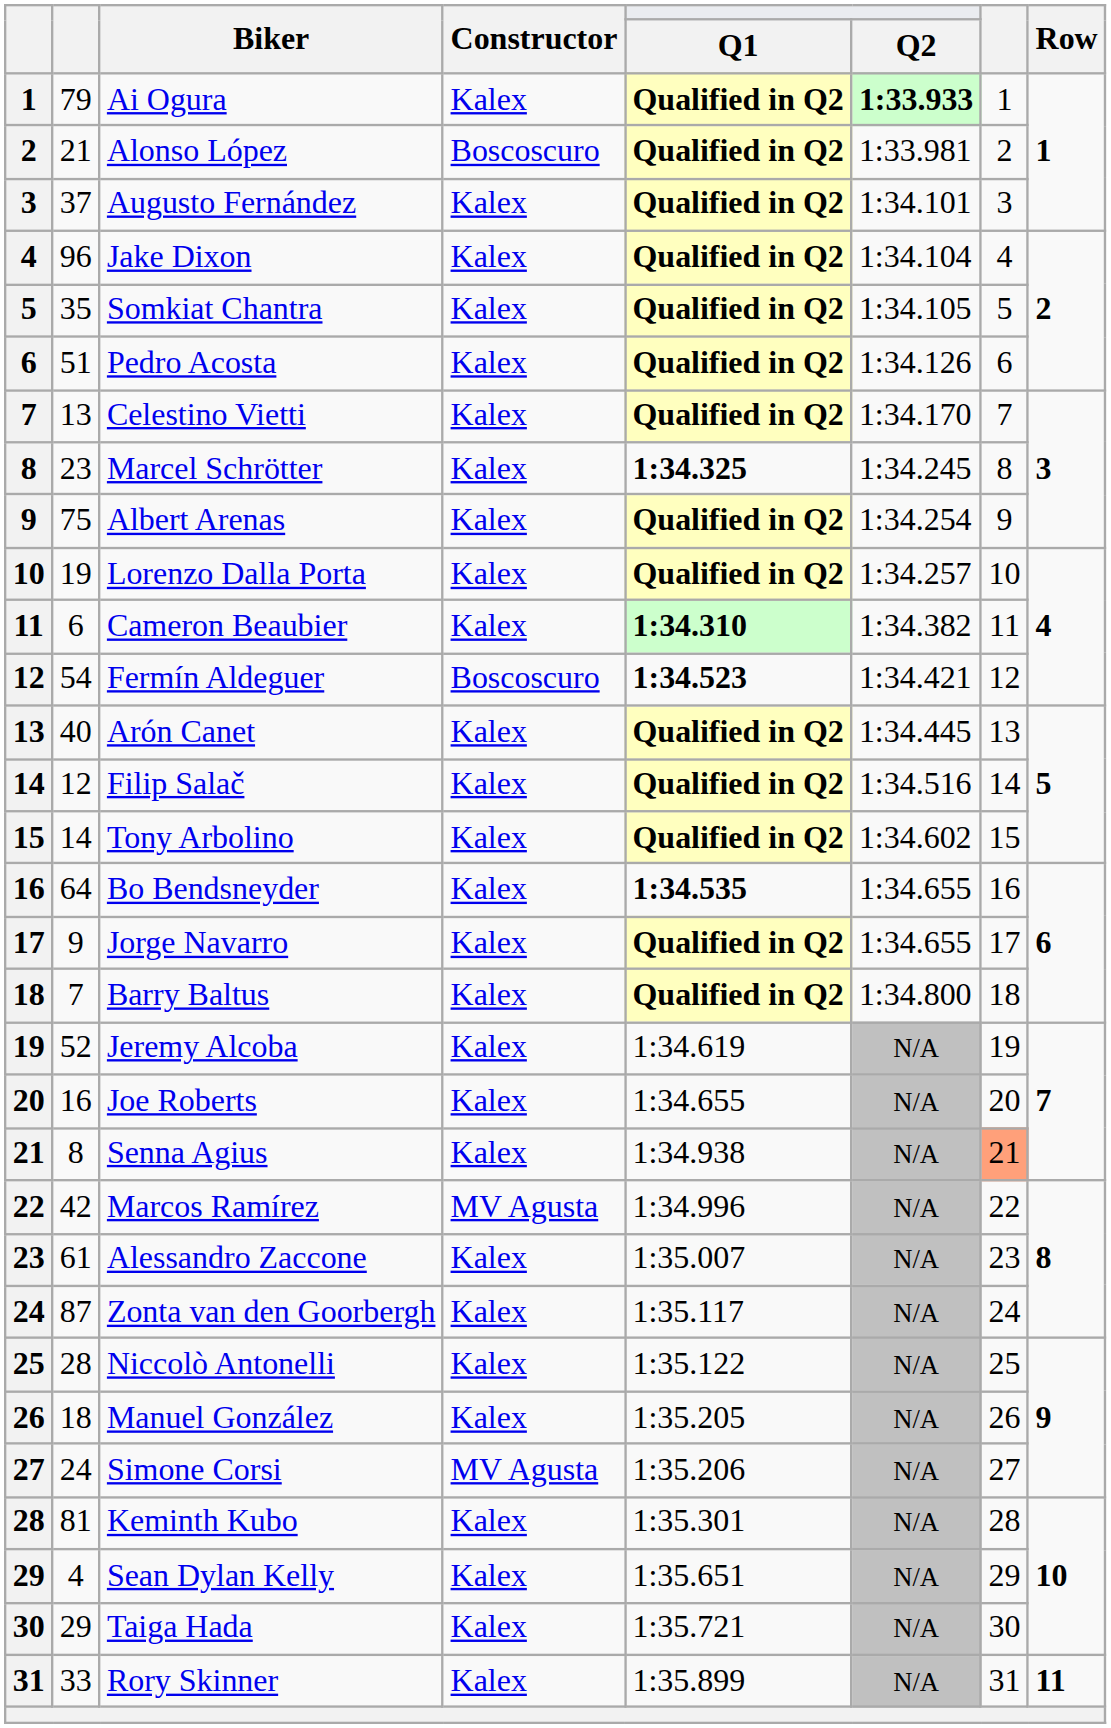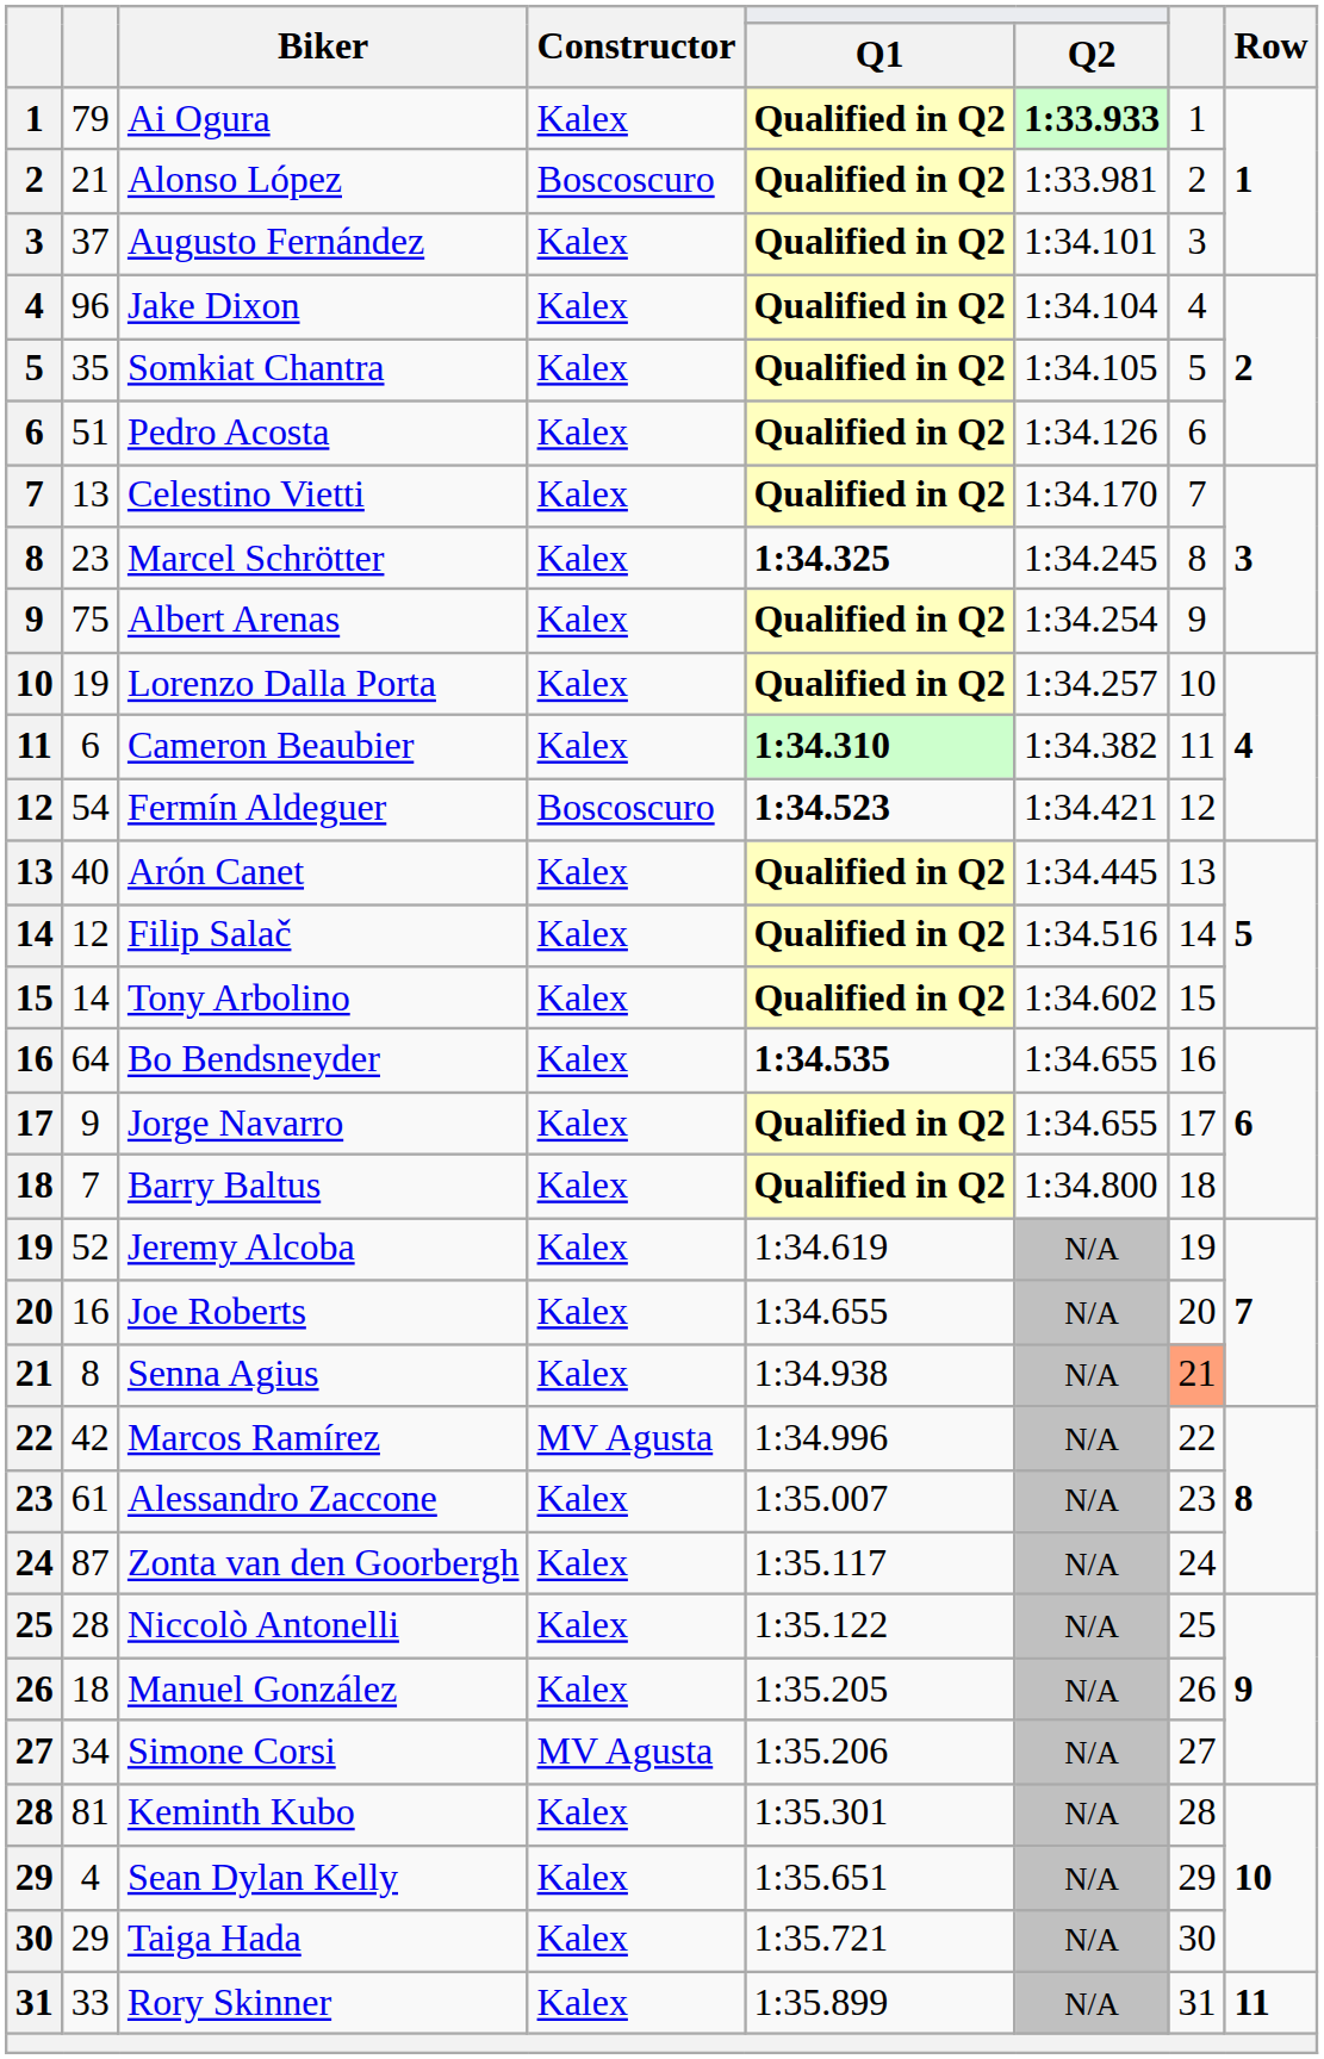 <table class="wikitable sortable" style="font-size: 85%;">
 <tr>
 <th rowspan="2"></th>
 <th rowspan="2"></th>
 <th rowspan="2">Biker</th>
 <th rowspan="2">Constructor</th>
 <th colspan="2" style="background:#eaecf0; text-align:center;"></th>
 <th rowspan="2"></th>
 <th rowspan="2">Row</th>
 </tr>
 <tr>
 <th scope="col">Q1</th>
 <th scope="col">Q2</th>
 </tr>
 <tr>
 <th scope="row">1</th>
 <td align="center">79</td>
 <td> <a href='#'>Ai Ogura</a></td>
 <td><a href='#'>Kalex</a></td>
 <td style="background:#ffffbf;"><strong>Qualified in Q2</strong></td>
 <td style="background:#ccffcc;"><strong>1:33.933</strong></td>
 <td align="center">1</td>
 <td rowspan="3"><strong>1</strong></td>
 </tr>
 <tr>
 <th scope="row">2</th>
 <td align="center">21</td>
 <td> <a href='#'>Alonso López</a></td>
 <td><a href='#'>Boscoscuro</a></td>
 <td style="background:#ffffbf;"><strong>Qualified in Q2</strong></td>
 <td>1:33.981</td>
 <td align="center">2</td>
 </tr>
 <tr>
 <th scope="row">3</th>
 <td align="center">37</td>
 <td> <a href='#'>Augusto Fernández</a></td>
 <td><a href='#'>Kalex</a></td>
 <td style="background:#ffffbf;"><strong>Qualified in Q2</strong></td>
 <td>1:34.101</td>
 <td align="center">3</td>
 </tr>
 <tr>
 <th scope="row">4</th>
 <td align="center">96</td>
 <td> <a href='#'>Jake Dixon</a></td>
 <td><a href='#'>Kalex</a></td>
 <td style="background:#ffffbf;"><strong>Qualified in Q2</strong></td>
 <td>1:34.104</td>
 <td align="center">4</td>
 <td rowspan="3"><strong>2</strong></td>
 </tr>
 <tr>
 <th scope="row">5</th>
 <td align="center">35</td>
 <td> <a href='#'>Somkiat Chantra</a></td>
 <td><a href='#'>Kalex</a></td>
 <td style="background:#ffffbf;"><strong>Qualified in Q2</strong></td>
 <td>1:34.105</td>
 <td align="center">5</td>
 </tr>
 <tr>
 <th scope="row">6</th>
 <td align="center">51</td>
 <td> <a href='#'>Pedro Acosta</a></td>
 <td><a href='#'>Kalex</a></td>
 <td style="background:#ffffbf;"><strong>Qualified in Q2</strong></td>
 <td>1:34.126</td>
 <td align="center">6</td>
 </tr>
 <tr>
 <th scope="row">7</th>
 <td align="center">13</td>
 <td> <a href='#'>Celestino Vietti</a></td>
 <td><a href='#'>Kalex</a></td>
 <td style="background:#ffffbf;"><strong>Qualified in Q2</strong></td>
 <td>1:34.170</td>
 <td align="center">7</td>
 <td rowspan="3"><strong>3</strong></td>
 </tr>
 <tr>
 <th scope="row">8</th>
 <td align="center">23</td>
 <td> <a href='#'>Marcel Schrötter</a></td>
 <td><a href='#'>Kalex</a></td>
 <td><strong>1:34.325</strong></td>
 <td>1:34.245</td>
 <td align="center">8</td>
 </tr>
 <tr>
 <th scope="row">9</th>
 <td align="center">75</td>
 <td> <a href='#'>Albert Arenas</a></td>
 <td><a href='#'>Kalex</a></td>
 <td style="background:#ffffbf;"><strong>Qualified in Q2</strong></td>
 <td>1:34.254</td>
 <td align="center">9</td>
 </tr>
 <tr>
 <th scope="row">10</th>
 <td align="center">19</td>
 <td> <a href='#'>Lorenzo Dalla Porta</a></td>
 <td><a href='#'>Kalex</a></td>
 <td style="background:#ffffbf;"><strong>Qualified in Q2</strong></td>
 <td>1:34.257</td>
 <td align="center">10</td>
 <td rowspan="3"><strong>4</strong></td>
 </tr>
 <tr>
 <th scope="row">11</th>
 <td align="center">6</td>
 <td> <a href='#'>Cameron Beaubier</a></td>
 <td><a href='#'>Kalex</a></td>
 <td style="background:#ccffcc;"><strong>1:34.310</strong></td>
 <td>1:34.382</td>
 <td align="center">11</td>
 </tr>
 <tr>
 <th scope="row">12</th>
 <td align="center">54</td>
 <td> <a href='#'>Fermín Aldeguer</a></td>
 <td><a href='#'>Boscoscuro</a></td>
 <td><strong>1:34.523</strong></td>
 <td>1:34.421</td>
 <td align="center">12</td>
 </tr>
 <tr>
 <th scope="row">13</th>
 <td align="center">40</td>
 <td> <a href='#'>Arón Canet</a></td>
 <td><a href='#'>Kalex</a></td>
 <td style="background:#ffffbf;"><strong>Qualified in Q2</strong></td>
 <td>1:34.445</td>
 <td align="center">13</td>
 <td rowspan="3"><strong>5</strong></td>
 </tr>
 <tr>
 <th scope="row">14</th>
 <td align="center">12</td>
 <td> <a href='#'>Filip Salač</a></td>
 <td><a href='#'>Kalex</a></td>
 <td style="background:#ffffbf;"><strong>Qualified in Q2</strong></td>
 <td>1:34.516</td>
 <td align="center">14</td>
 </tr>
 <tr>
 <th scope="row">15</th>
 <td align="center">14</td>
 <td> <a href='#'>Tony Arbolino</a></td>
 <td><a href='#'>Kalex</a></td>
 <td style="background:#ffffbf;"><strong>Qualified in Q2</strong></td>
 <td>1:34.602</td>
 <td align="center">15</td>
 </tr>
 <tr>
 <th scope="row">16</th>
 <td align="center">64</td>
 <td> <a href='#'>Bo Bendsneyder</a></td>
 <td><a href='#'>Kalex</a></td>
 <td><strong>1:34.535</strong></td>
 <td>1:34.655</td>
 <td align="center">16</td>
 <td rowspan="3"><strong>6</strong></td>
 </tr>
 <tr>
 <th scope="row">17</th>
 <td align="center">9</td>
 <td> <a href='#'>Jorge Navarro</a></td>
 <td><a href='#'>Kalex</a></td>
 <td style="background:#ffffbf;"><strong>Qualified in Q2</strong></td>
 <td>1:34.655</td>
 <td align="center">17</td>
 </tr>
 <tr>
 <th scope="row">18</th>
 <td align="center">7</td>
 <td> <a href='#'>Barry Baltus</a></td>
 <td><a href='#'>Kalex</a></td>
 <td style="background:#ffffbf;"><strong>Qualified in Q2</strong></td>
 <td>1:34.800</td>
 <td align="center">18</td>
 </tr>
 <tr>
 <th scope="row">19</th>
 <td align="center">52</td>
 <td> <a href='#'>Jeremy Alcoba</a></td>
 <td><a href='#'>Kalex</a></td>
 <td>1:34.619</td>
 <td style="background: silver" align="center" data-sort-value="19"><small>N/A</small></td>
 <td align="center">19</td>
 <td rowspan="3"><strong>7</strong></td>
 </tr>
 <tr>
 <th scope="row">20</th>
 <td align="center">16</td>
 <td> <a href='#'>Joe Roberts</a></td>
 <td><a href='#'>Kalex</a></td>
 <td>1:34.655</td>
 <td style="background: silver" align="center" data-sort-value="20"><small>N/A</small></td>
 <td align="center">20</td>
 </tr>
 <tr>
 <th scope="row">21</th>
 <td align="center">8</td>
 <td> <a href='#'>Senna Agius</a></td>
 <td><a href='#'>Kalex</a></td>
 <td>1:34.938</td>
 <td style="background: silver" align="center" data-sort-value="21"><small>N/A</small></td>
 <td align="center" style="background: lightsalmon;">21</td>
 </tr>
 <tr>
 <th scope="row">22</th>
 <td align="center">42</td>
 <td> <a href='#'>Marcos Ramírez</a></td>
 <td><a href='#'>MV Agusta</a></td>
 <td>1:34.996</td>
 <td style="background: silver" align="center" data-sort-value="22"><small>N/A</small></td>
 <td align="center">22</td>
 <td rowspan="3"><strong>8</strong></td>
 </tr>
 <tr>
 <th scope="row">23</th>
 <td align="center">61</td>
 <td> <a href='#'>Alessandro Zaccone</a></td>
 <td><a href='#'>Kalex</a></td>
 <td>1:35.007</td>
 <td style="background: silver" align="center" data-sort-value="23"><small>N/A</small></td>
 <td align="center">23</td>
 </tr>
 <tr>
 <th scope="row">24</th>
 <td align="center">87</td>
 <td> <a href='#'>Zonta van den Goorbergh</a></td>
 <td><a href='#'>Kalex</a></td>
 <td>1:35.117</td>
 <td style="background: silver" align="center" data-sort-value="24"><small>N/A</small></td>
 <td align="center">24</td>
 </tr>
 <tr>
 <th scope="row">25</th>
 <td align="center">28</td>
 <td> <a href='#'>Niccolò Antonelli</a></td>
 <td><a href='#'>Kalex</a></td>
 <td>1:35.122</td>
 <td style="background: silver" align="center" data-sort-value="25"><small>N/A</small></td>
 <td align="center">25</td>
 <td rowspan="3"><strong>9</strong></td>
 </tr>
 <tr>
 <th scope="row">26</th>
 <td align="center">18</td>
 <td> <a href='#'>Manuel González</a></td>
 <td><a href='#'>Kalex</a></td>
 <td>1:35.205</td>
 <td style="background: silver" align="center" data-sort-value="26"><small>N/A</small></td>
 <td align="center">26</td>
 </tr>
 <tr>
 <th scope="row">27</th>
-<td align="center">24</td>
+<td align="center">34</td>
 <td> <a href='#'>Simone Corsi</a></td>
 <td><a href='#'>MV Agusta</a></td>
 <td>1:35.206</td>
 <td style="background: silver" align="center" data-sort-value="27"><small>N/A</small></td>
 <td align="center">27</td>
 </tr>
 <tr>
 <th scope="row">28</th>
 <td align="center">81</td>
 <td> <a href='#'>Keminth Kubo</a></td>
 <td><a href='#'>Kalex</a></td>
 <td>1:35.301</td>
 <td style="background: silver" align="center" data-sort-value="28"><small>N/A</small></td>
 <td align="center">28</td>
 <td rowspan="3"><strong>10</strong></td>
 </tr>
 <tr>
 <th scope="row">29</th>
 <td align="center">4</td>
 <td> <a href='#'>Sean Dylan Kelly</a></td>
 <td><a href='#'>Kalex</a></td>
 <td>1:35.651</td>
 <td style="background: silver" align="center" data-sort-value="29"><small>N/A</small></td>
 <td align="center">29</td>
 </tr>
 <tr>
 <th scope="row">30</th>
 <td align="center">29</td>
 <td> <a href='#'>Taiga Hada</a></td>
 <td><a href='#'>Kalex</a></td>
 <td>1:35.721</td>
 <td style="background: silver" align="center" data-sort-value="30"><small>N/A</small></td>
 <td align="center">30</td>
 </tr>
 <tr>
 <th scope="row">31</th>
 <td align="center">33</td>
 <td> <a href='#'>Rory Skinner</a></td>
 <td><a href='#'>Kalex</a></td>
 <td>1:35.899</td>
 <td style="background: silver" align="center" data-sort-value="31"><small>N/A</small></td>
 <td align="center">31</td>
 <td><strong>11</strong></td>
 </tr>
 <tr>
 <th colspan="8"></th>
 </tr>
 <tr>
 </tr>
 </table>
